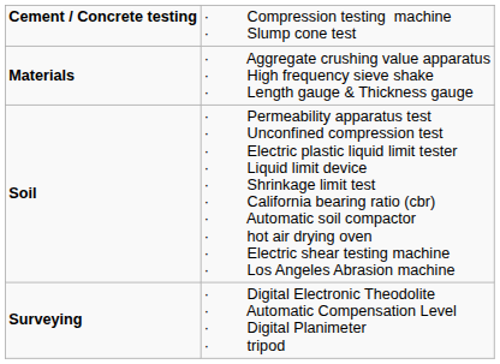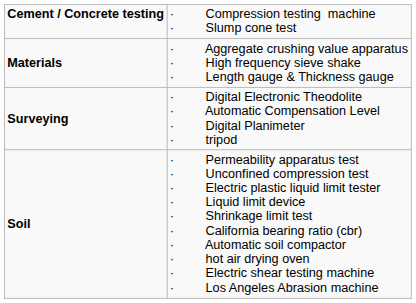 <table class="wikitable">
 <tr>
 <td><strong>Cement / Concrete testing</strong><br>        </td>
 <td>·          Compression testing  machine  <br>·          Slump cone test</td>
 </tr>
 <tr>
 <td><strong>Materials</strong></td>
 <td>·          Aggregate crushing value apparatus<br>·          High frequency sieve shake<br>·          Length gauge & Thickness gauge</td>
 </tr>
 <tr>
+<td><strong>Surveying</strong></td>
+<td>·          Digital Electronic Theodolite<br>·          Automatic Compensation Level<br>·          Digital Planimeter<br>·          tripod</td>
+</tr>
+<tr>
 <td><strong>Soil</strong></td>
 <td>·          Permeability apparatus test<br>·          Unconfined compression test<br>·          Electric plastic liquid limit tester<br>·          Liquid limit device<br>·          Shrinkage limit test<br>·          California bearing ratio (cbr)<br>·          Automatic soil compactor<br>·          hot air drying oven<br>·          Electric shear testing machine<br>·          Los Angeles Abrasion machine</td>
 </tr>
-<tr>
-<td><strong>Surveying</strong></td>
-<td>·          Digital Electronic Theodolite<br>·          Automatic Compensation Level<br>·          Digital Planimeter<br>·          tripod</td>
-</tr>
 </table>
